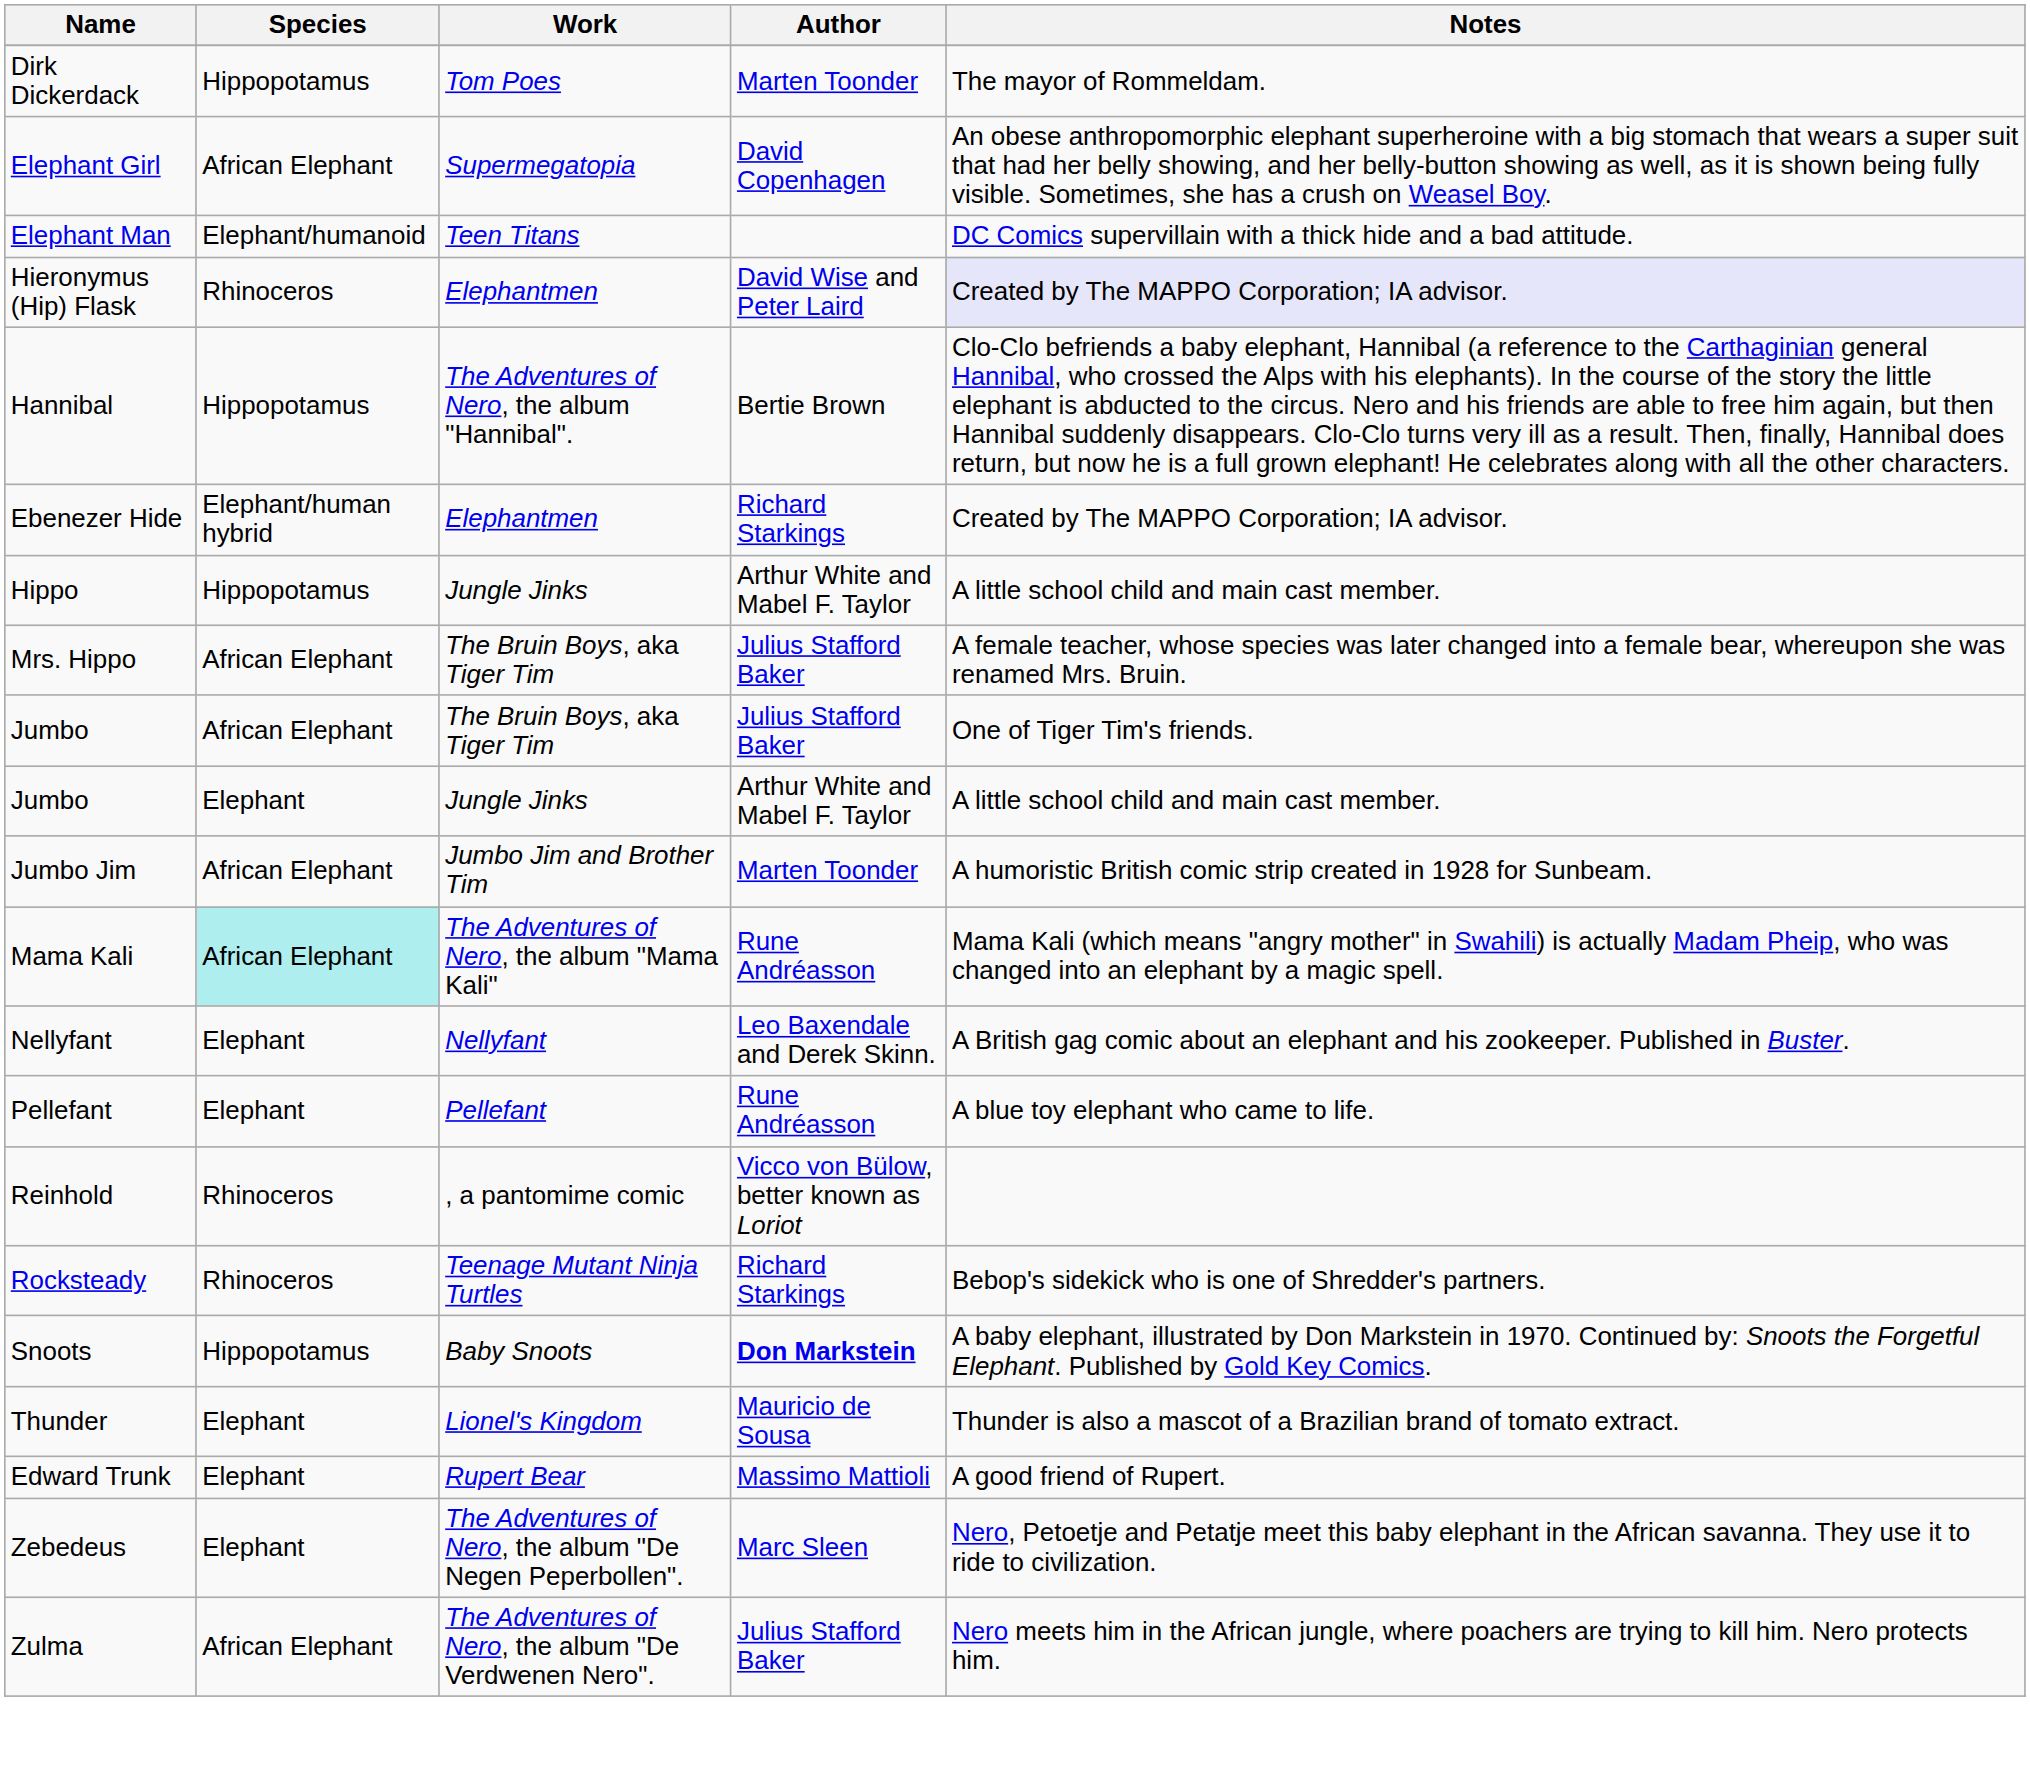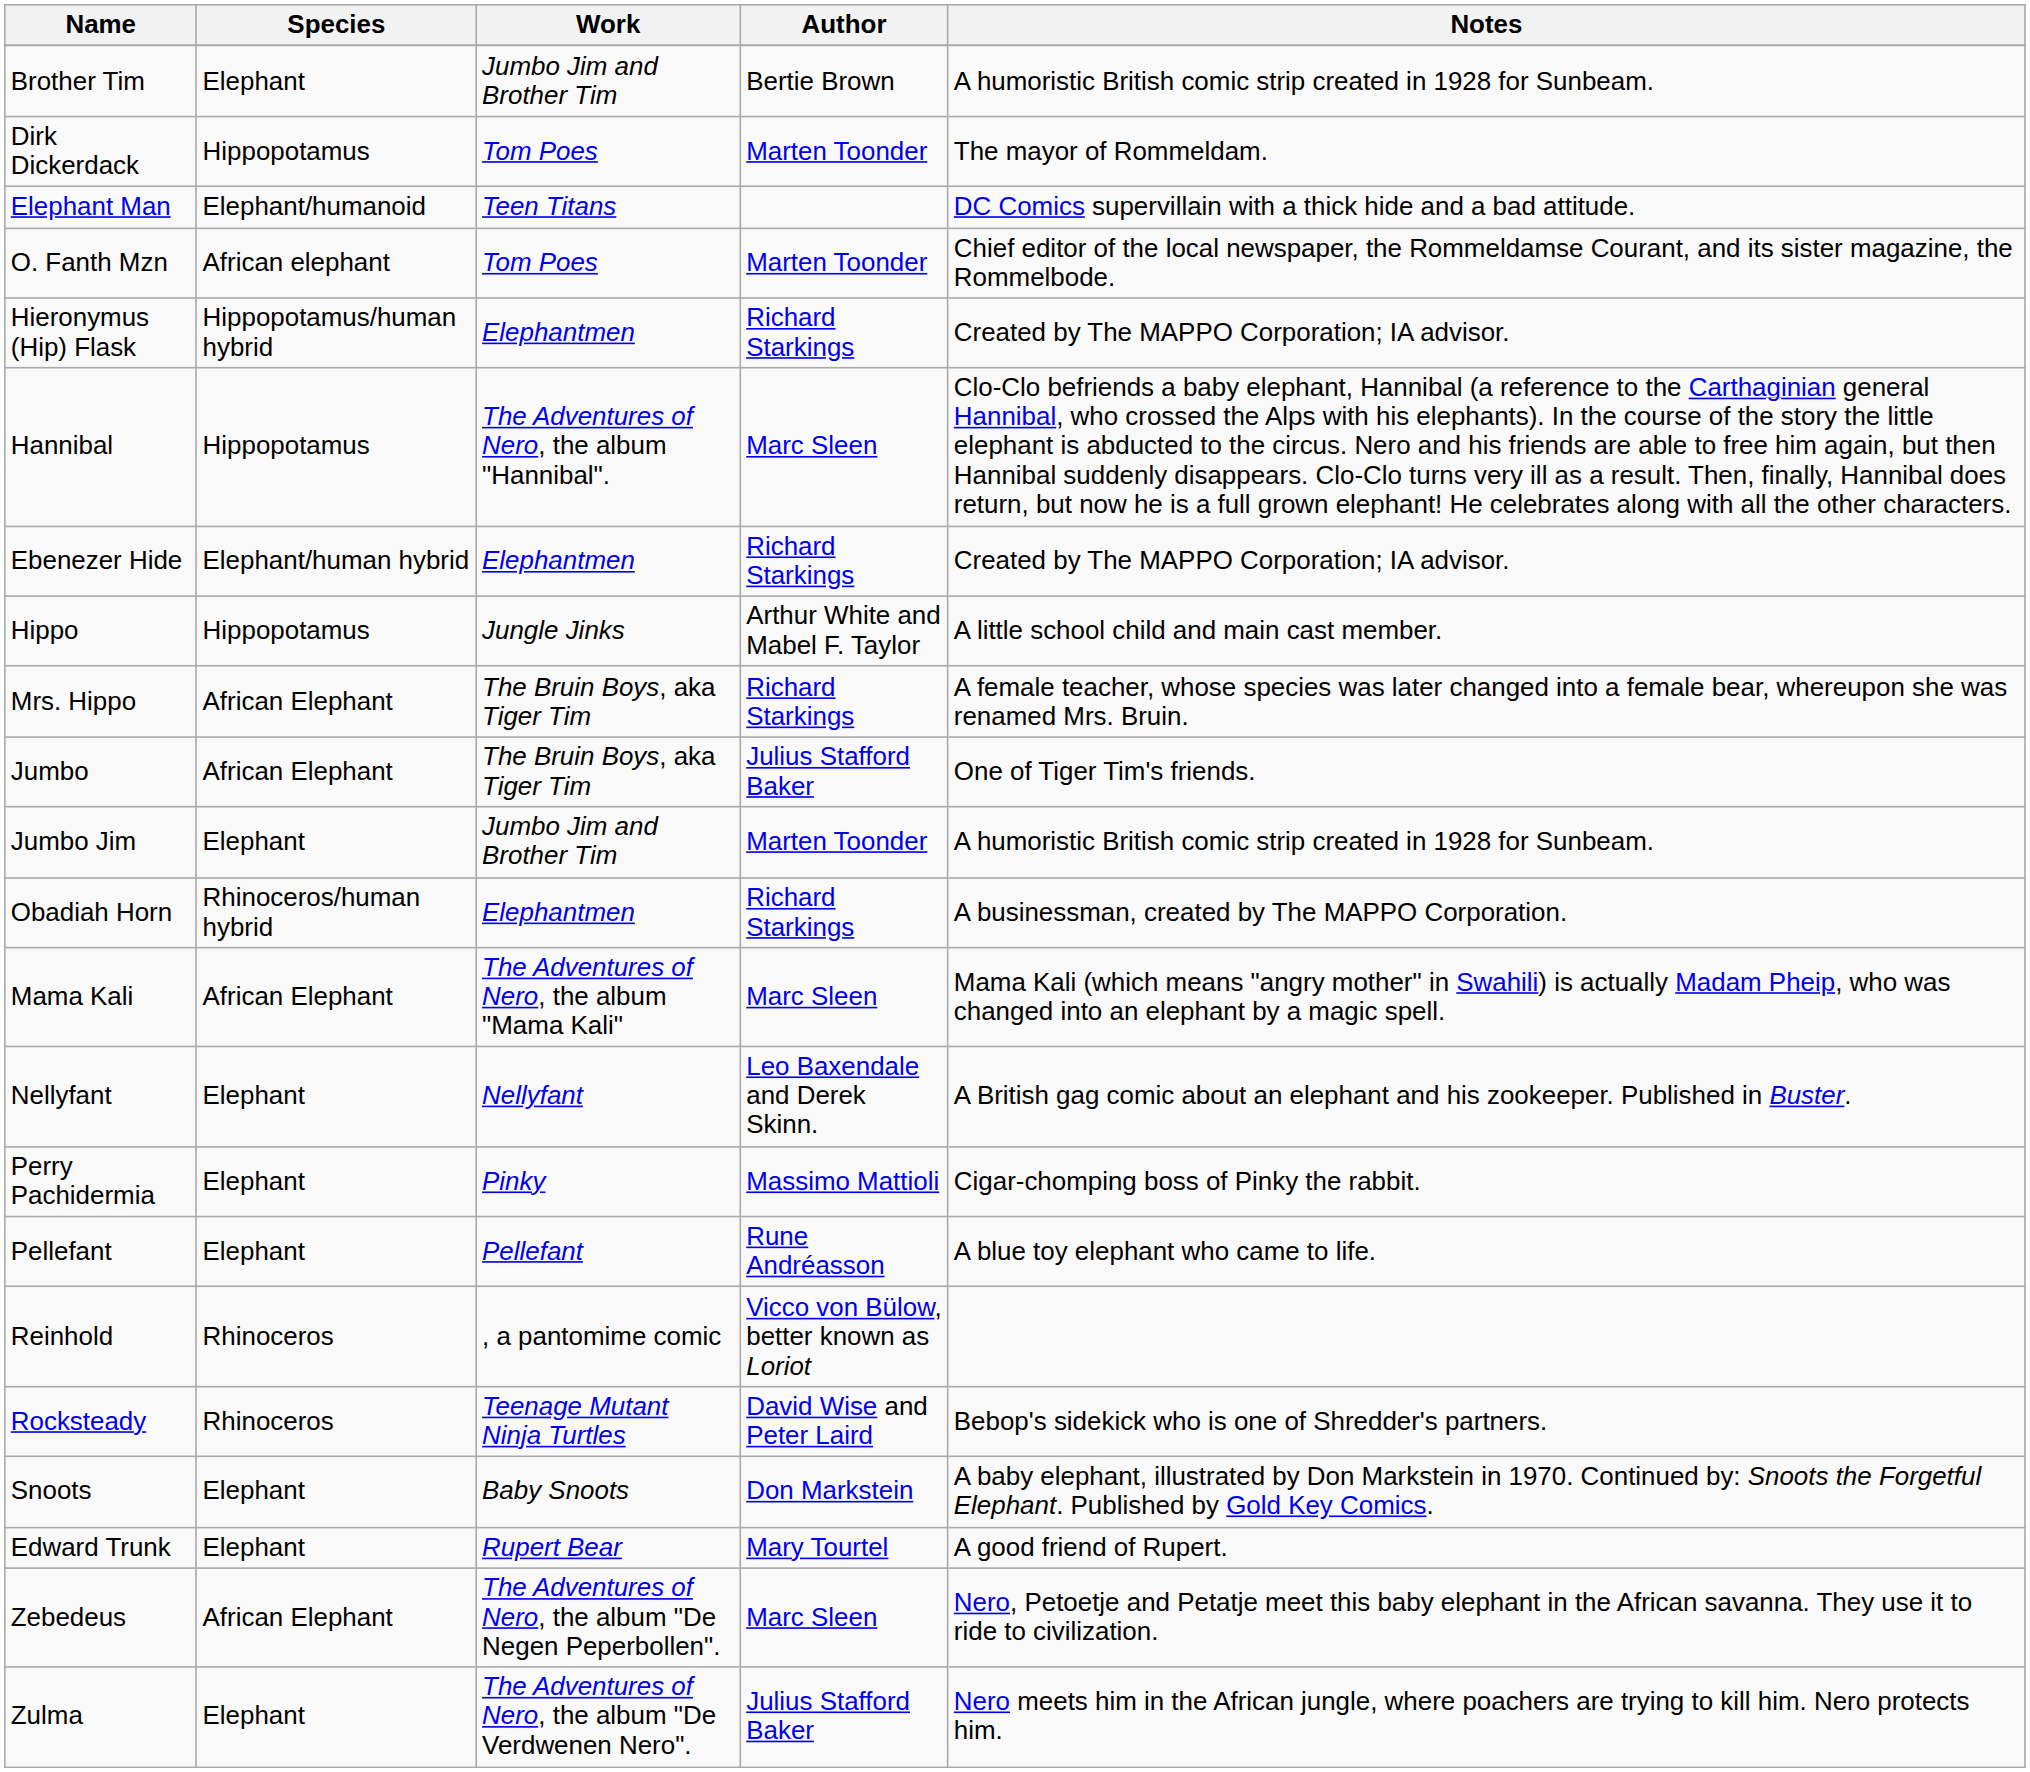 <table class="wikitable sortable">
 <tr>
 <th>Name</th>
 <th>Species</th>
 <th>Work</th>
 <th>Author</th>
 <th>Notes</th>
 </tr>
 <tr>
 </tr>
 <tr>
+<td>Brother Tim</td>
+<td>Elephant</td>
+<td><em>Jumbo Jim and Brother Tim</em></td>
+<td>Bertie Brown</td>
+<td>A humoristic British comic strip created in 1928 for Sunbeam.</td>
+</tr>
+<tr>
 <td>Dirk Dickerdack</td>
 <td>Hippopotamus</td>
 <td><em><a href='#'>Tom Poes</a></em></td>
 <td><a href='#'>Marten Toonder</a></td>
 <td>The mayor of Rommeldam.</td>
-</tr>
-<tr>
-<td><a href='#'>Elephant Girl</a></td>
-<td>African Elephant</td>
-<td><em><a href='#'>Supermegatopia</a></em></td>
-<td><a href='#'>David Copenhagen</a></td>
-<td>An obese anthropomorphic elephant superheroine with a big stomach that wears a super suit that had her belly showing, and her belly-button showing as well, as it is shown being fully visible. Sometimes, she has a crush on <a href='#'>Weasel Boy</a>.</td>
 </tr>
 <tr>
 <td><a href='#'>Elephant Man</a></td>
 <td>Elephant/humanoid</td>
 <td><em><a href='#'>Teen Titans</a></em></td>
 <td></td>
 <td><a href='#'>DC Comics</a> supervillain with a thick hide and a bad attitude.</td>
 </tr>
 <tr>
+<td>O. Fanth Mzn</td>
+<td>African elephant</td>
+<td><em><a href='#'>Tom Poes</a></em></td>
+<td><a href='#'>Marten Toonder</a></td>
+<td>Chief editor of the local newspaper, the Rommeldamse Courant, and its sister magazine, the Rommelbode.</td>
+</tr>
+<tr>
 <td>Hieronymus (Hip) Flask</td>
-<td>Rhinoceros</td>
+<td>Hippopotamus/human hybrid</td>
 <td><em><a href='#'>Elephantmen</a></em></td>
-<td><a href='#'>David Wise</a> and <a href='#'>Peter Laird</a></td>
-<td style="background: lavender;">Created by The MAPPO Corporation; IA advisor.</td>
+<td><a href='#'>Richard Starkings</a></td>
+<td>Created by The MAPPO Corporation; IA advisor.</td>
 </tr>
 <tr>
 <td>Hannibal</td>
 <td>Hippopotamus</td>
 <td><em><a href='#'>The Adventures of Nero</a></em>, the album "Hannibal".</td>
-<td>Bertie Brown</td>
+<td><a href='#'>Marc Sleen</a></td>
 <td>Clo-Clo befriends a baby elephant, Hannibal (a reference to the <a href='#'>Carthaginian</a> general <a href='#'>Hannibal</a>, who crossed the Alps with his elephants). In the course of the story the little elephant is abducted to the circus. Nero and his friends are able to free him again, but then Hannibal suddenly disappears. Clo-Clo turns very ill as a result. Then, finally, Hannibal does return, but now he is a full grown elephant! He celebrates along with all the other characters.</td>
 </tr>
 <tr>
 <td>Ebenezer Hide</td>
 <td>Elephant/human hybrid</td>
 <td><em><a href='#'>Elephantmen</a></em></td>
 <td><a href='#'>Richard Starkings</a></td>
 <td>Created by The MAPPO Corporation; IA advisor.</td>
 </tr>
 <tr>
 <td>Hippo</td>
 <td>Hippopotamus</td>
 <td><em>Jungle Jinks</em></td>
 <td>Arthur White and Mabel F. Taylor</td>
 <td>A little school child and main cast member.</td>
 </tr>
 <tr>
 <td>Mrs. Hippo</td>
 <td>African Elephant</td>
 <td><em>The Bruin Boys</em>, aka <em>Tiger Tim</em></td>
-<td><a href='#'>Julius Stafford Baker</a></td>
+<td><a href='#'>Richard Starkings</a></td>
 <td>A female teacher, whose species was later changed into a female bear, whereupon she was renamed Mrs. Bruin.</td>
 </tr>
 <tr>
 <td>Jumbo</td>
 <td>African Elephant</td>
 <td><em>The Bruin Boys</em>, aka <em>Tiger Tim</em></td>
 <td><a href='#'>Julius Stafford Baker</a></td>
 <td>One of Tiger Tim's friends.</td>
 </tr>
 <tr>
-<td>Jumbo</td>
+<td>Jumbo Jim</td>
 <td>Elephant</td>
-<td><em>Jungle Jinks</em></td>
-<td>Arthur White and Mabel F. Taylor</td>
-<td>A little school child and main cast member.</td>
-</tr>
-<tr>
-<td>Jumbo Jim</td>
-<td>African Elephant</td>
 <td><em>Jumbo Jim and Brother Tim</em></td>
 <td><a href='#'>Marten Toonder</a></td>
 <td>A humoristic British comic strip created in 1928 for Sunbeam.</td>
 </tr>
 <tr>
+<td>Obadiah Horn</td>
+<td>Rhinoceros/human hybrid</td>
+<td><em><a href='#'>Elephantmen</a></em></td>
+<td><a href='#'>Richard Starkings</a></td>
+<td>A businessman, created by The MAPPO Corporation.</td>
+</tr>
+<tr>
 <td>Mama Kali</td>
-<td style="background: paleturquoise;">African Elephant</td>
+<td>African Elephant</td>
 <td><em><a href='#'>The Adventures of Nero</a></em>, the album "Mama Kali"</td>
-<td><a href='#'>Rune Andréasson</a></td>
+<td><a href='#'>Marc Sleen</a></td>
 <td>Mama Kali (which means "angry mother" in <a href='#'>Swahili</a>) is actually <a href='#'>Madam Pheip</a>, who was changed into an elephant by a magic spell.</td>
 </tr>
 <tr>
 <td>Nellyfant</td>
 <td>Elephant</td>
 <td><em><a href='#'>Nellyfant</a></em></td>
 <td><a href='#'>Leo Baxendale</a> and Derek Skinn.</td>
 <td>A British gag comic about an elephant and his zookeeper. Published in <em><a href='#'>Buster</a></em>.</td>
+</tr>
+<tr>
+<td>Perry Pachidermia</td>
+<td>Elephant</td>
+<td><em><a href='#'>Pinky</a></em></td>
+<td><a href='#'>Massimo Mattioli</a></td>
+<td>Cigar-chomping boss of Pinky the rabbit.</td>
 </tr>
 <tr>
 <td>Pellefant</td>
 <td>Elephant</td>
 <td><em><a href='#'>Pellefant</a></em></td>
 <td><a href='#'>Rune Andréasson</a></td>
 <td>A blue toy elephant who came to life.</td>
 </tr>
 <tr>
 <td>Reinhold</td>
 <td>Rhinoceros</td>
 <td><em></em>, a pantomime comic</td>
 <td><a href='#'>Vicco von Bülow</a>, better known as <em>Loriot</em></td>
 </tr>
 <tr>
 <td><a href='#'>Rocksteady</a></td>
 <td>Rhinoceros</td>
 <td><em><a href='#'>Teenage Mutant Ninja Turtles</a></em></td>
-<td><a href='#'>Richard Starkings</a></td>
+<td><a href='#'>David Wise</a> and <a href='#'>Peter Laird</a></td>
 <td>Bebop's sidekick who is one of Shredder's partners.</td>
 </tr>
 <tr>
 <td>Snoots</td>
-<td>Hippopotamus</td>
+<td>Elephant</td>
 <td><em>Baby Snoots</em></td>
-<td><strong><a href='#'>Don Markstein</a></strong></td>
+<td><a href='#'>Don Markstein</a></td>
 <td>A baby elephant, illustrated by Don Markstein in 1970. Continued by: <em>Snoots the Forgetful Elephant</em>. Published by <a href='#'>Gold Key Comics</a>.</td>
-</tr>
-<tr>
-<td>Thunder</td>
-<td>Elephant</td>
-<td><em><a href='#'>Lionel's Kingdom</a></em></td>
-<td><a href='#'>Mauricio de Sousa</a></td>
-<td>Thunder is also a mascot of a Brazilian brand of tomato extract.</td>
 </tr>
 <tr>
 <td>Edward Trunk</td>
 <td>Elephant</td>
 <td><em><a href='#'>Rupert Bear</a></em></td>
-<td><a href='#'>Massimo Mattioli</a></td>
+<td><a href='#'>Mary Tourtel</a></td>
 <td>A good friend of Rupert.</td>
 </tr>
 <tr>
 <td>Zebedeus</td>
-<td>Elephant</td>
+<td>African Elephant</td>
 <td><em><a href='#'>The Adventures of Nero</a></em>, the album "De Negen Peperbollen".</td>
 <td><a href='#'>Marc Sleen</a></td>
 <td><a href='#'>Nero</a>, Petoetje and Petatje meet this baby elephant in the African savanna. They use it to ride to civilization.</td>
 </tr>
 <tr>
 <td>Zulma</td>
-<td>African Elephant</td>
+<td>Elephant</td>
 <td><em><a href='#'>The Adventures of Nero</a></em>, the album "De Verdwenen Nero".</td>
 <td><a href='#'>Julius Stafford Baker</a></td>
 <td><a href='#'>Nero</a> meets him in the African jungle, where poachers are trying to kill him. Nero protects him.</td>
 </tr>
 </table>
